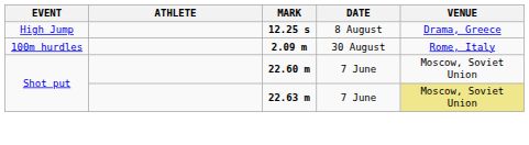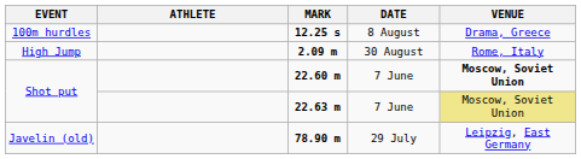 <table class="wikitable" style="border-collapse: collapse; font-size: 90%;">
 <tr>
 <th align="center" style="width: 8em">EVENT</th>
 <th align="center" style="width: 17em">ATHLETE</th>
 <th align="center" style="width: 5em">MARK</th>
 <th align="center" style="width: 8em">DATE</th>
 <th align="center" style="width: 12em">VENUE</th>
 </tr>
 <tr>
-<td align="center"><a href='#'>High Jump</a></td>
+<td align="center"><a href='#'>100m hurdles</a></td>
 <td></td>
 <td align="center"><strong>12.25 s</strong></td>
 <td align="center">8 August</td>
 <td align="center"><a href='#'>Drama, Greece</a></td>
 </tr>
 <tr>
-<td align="center"><a href='#'>100m hurdles</a></td>
+<td align="center"><a href='#'>High Jump</a></td>
 <td></td>
 <td align="center"><strong>2.09 m</strong></td>
 <td align="center">30 August</td>
 <td align="center"><a href='#'>Rome, Italy</a></td>
 </tr>
 <tr>
 <td rowspan="2" align="center"><a href='#'>Shot put</a></td>
 <td></td>
 <td align="center"><strong>22.60 m</strong></td>
 <td align="center">7 June</td>
-<td align="center">Moscow, Soviet Union</td>
+<td align="center"><strong>Moscow, Soviet Union</strong></td>
 </tr>
 <tr>
 <td></td>
 <td align="center"><strong>22.63 m</strong></td>
 <td align="center">7 June</td>
 <td align="center" style="background: khaki;">Moscow, Soviet Union</td>
 </tr>
+<tr>
+<td align="center"><a href='#'>Javelin (old)</a></td>
+<td></td>
+<td align="center"><strong>78.90 m</strong></td>
+<td align="center">29 July</td>
+<td align="center"><a href='#'>Leipzig</a>, <a href='#'>East Germany</a></td>
+</tr>
 </table>
